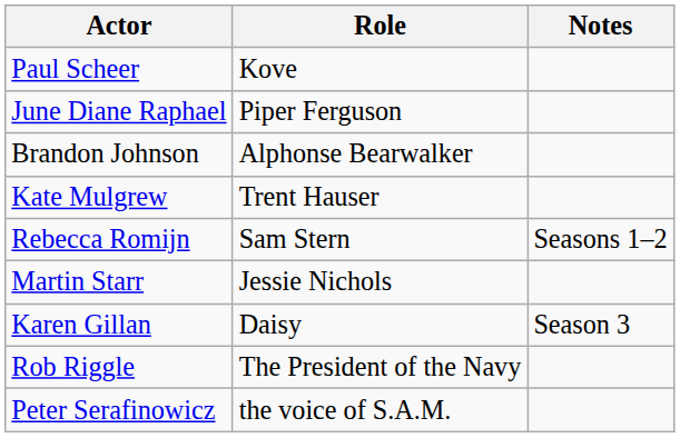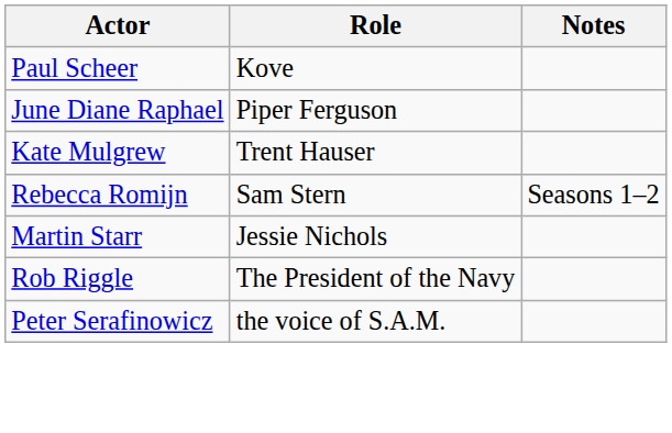 <table class="wikitable">
 <tr>
 <th>Actor</th>
 <th>Role</th>
 <th>Notes</th>
 </tr>
 <tr>
 <td><a href='#'>Paul Scheer</a></td>
 <td>Kove</td>
 <td></td>
 </tr>
 <tr>
 <td><a href='#'>June Diane Raphael</a></td>
 <td>Piper Ferguson</td>
-<td></td>
-</tr>
-<tr>
-<td>Brandon Johnson</td>
-<td>Alphonse Bearwalker</td>
 <td></td>
 </tr>
 <tr>
 <td><a href='#'>Kate Mulgrew</a></td>
 <td>Trent Hauser</td>
 <td></td>
 </tr>
 <tr>
 <td><a href='#'>Rebecca Romijn</a></td>
 <td>Sam Stern</td>
 <td>Seasons 1–2</td>
 </tr>
 <tr>
 <td><a href='#'>Martin Starr</a></td>
 <td>Jessie Nichols</td>
 <td></td>
 </tr>
 <tr>
-<td><a href='#'>Karen Gillan</a></td>
-<td>Daisy</td>
-<td>Season 3</td>
-</tr>
-<tr>
 <td><a href='#'>Rob Riggle</a></td>
 <td>The President of the Navy</td>
 <td></td>
 </tr>
 <tr>
 <td><a href='#'>Peter Serafinowicz</a></td>
 <td>the voice of S.A.M.</td>
 <td></td>
 </tr>
 </table>
